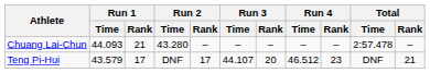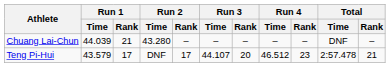 <table class="wikitable" border="1" style="font-size:90%">
 <tr>
 <th rowspan="2">Athlete</th>
 <th colspan="2">Run 1</th>
 <th colspan="2">Run 2</th>
 <th colspan="2">Run 3</th>
 <th colspan="2">Run 4</th>
 <th colspan="2">Total</th>
 </tr>
 <tr>
 <th>Time</th>
 <th>Rank</th>
 <th>Time</th>
 <th>Rank</th>
 <th>Time</th>
 <th>Rank</th>
 <th>Time</th>
 <th>Rank</th>
 <th>Time</th>
 <th>Rank</th>
 </tr>
 <tr>
 <td><a href='#'>Chuang Lai-Chun</a></td>
-<td align="center">44.093</td>
+<td align="center">44.039</td>
 <td align="center">21</td>
 <td align="center">43.280</td>
 <td align="center">–</td>
 <td align="center">–</td>
 <td align="center">–</td>
 <td align="center">–</td>
 <td align="center">–</td>
-<td align="center">2:57.478</td>
+<td align="center">DNF</td>
 <td align="center">–</td>
 </tr>
 <tr>
 <td><a href='#'>Teng Pi-Hui</a></td>
 <td align="center">43.579</td>
 <td align="center">17</td>
 <td align="center">DNF</td>
 <td align="center">17</td>
 <td align="center">44.107</td>
 <td align="center">20</td>
 <td align="center">46.512</td>
 <td align="center">23</td>
-<td align="center">DNF</td>
+<td align="center">2:57.478</td>
 <td align="center">21</td>
 </tr>
 </table>
